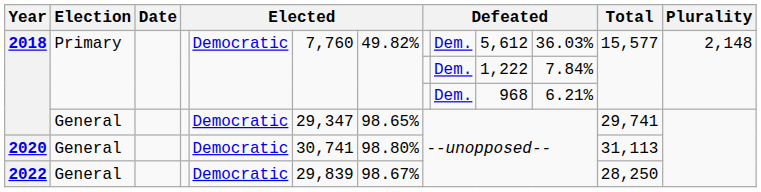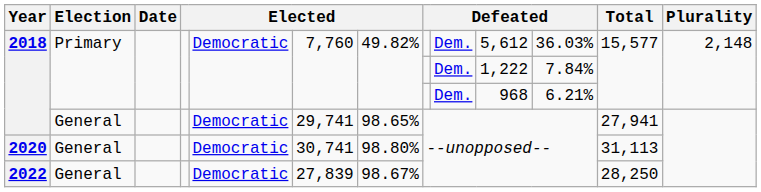 <table class=wikitable>
 <tr>
 <th>Year</th>
 <th>Election</th>
 <th>Date</th>
 <th ! colspan="4">Elected</th>
 <th ! colspan="4">Defeated</th>
 <th>Total</th>
 <th>Plurality</th>
 </tr>
 <tr>
 <th rowspan="4" valign="top"><a href='#'>2018</a></th>
 <td rowspan="3" valign="top">Primary</td>
 <td rowspan="3" valign="top"></td>
 <td rowspan="3" valign="top"></td>
 <td rowspan="3" valign="top" ><a href='#'>Democratic</a></td>
 <td rowspan="3" valign="top" align="right">7,760</td>
 <td rowspan="3" valign="top" align="right">49.82%</td>
 <td valign="top"></td>
 <td valign="top" ><a href='#'>Dem.</a></td>
 <td valign="top" align="right">5,612</td>
 <td valign="top" align="right">36.03%</td>
 <td rowspan="3" valign="top" align="right">15,577</td>
 <td rowspan="3" valign="top" align="right">2,148</td>
 </tr>
 <tr>
 <td valign="top"></td>
 <td valign="top" ><a href='#'>Dem.</a></td>
 <td valign="top" align="right">1,222</td>
 <td valign="top" align="right">7.84%</td>
 </tr>
 <tr>
 <td valign="top"></td>
 <td valign="top" ><a href='#'>Dem.</a></td>
 <td valign="top" align="right">968</td>
 <td valign="top" align="right">6.21%</td>
 </tr>
 <tr>
 <td valign="top">General</td>
 <td valign="top"></td>
 <td valign="top"></td>
 <td valign="top" ><a href='#'>Democratic</a></td>
-<td valign="top" align="right">29,347</td>
+<td valign="top" align="right">29,741</td>
 <td valign="top" align="right">98.65%</td>
 <td rowspan="3" colspan="4"><em>--unopposed--</em></td>
-<td valign="top" align="right">29,741</td>
+<td valign="top" align="right">27,941</td>
 </tr>
 <tr>
 <th valign="top"><a href='#'>2020</a></th>
 <td valign="top">General</td>
 <td valign="top"></td>
 <td valign="top"></td>
 <td valign="top" ><a href='#'>Democratic</a></td>
 <td valign="top" align="right">30,741</td>
 <td valign="top" align="right">98.80%</td>
 <td valign="top" align="right">31,113</td>
 </tr>
 <tr>
 <th valign="top"><a href='#'>2022</a></th>
 <td valign="top">General</td>
 <td valign="top"></td>
 <td valign="top"></td>
 <td valign="top" ><a href='#'>Democratic</a></td>
-<td valign="top" align="right">29,839</td>
+<td valign="top" align="right">27,839</td>
 <td valign="top" align="right">98.67%</td>
 <td valign="top" align="right">28,250</td>
 </tr>
 </table>
